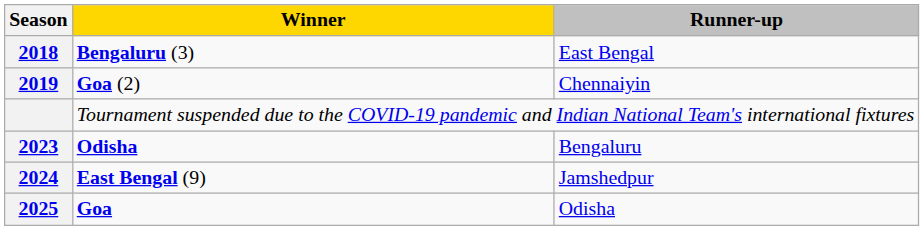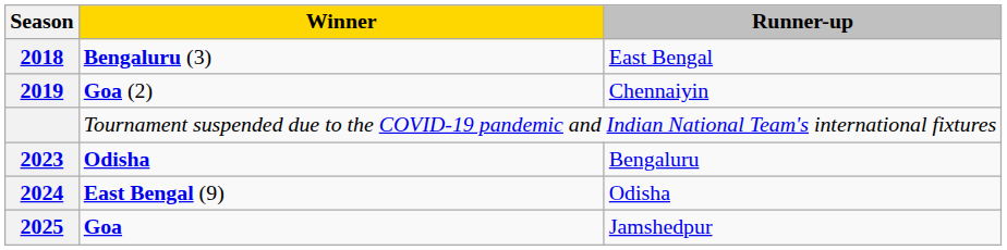 <table class="sortable plainrowheaders wikitable">
 <tr>
 <th scope=col>Season</th>
 <th scope=col style="background:gold">Winner</th>
 <th scope=col style="background:silver">Runner-up</th>
 </tr>
 <tr>
 <th scope=row style=text-align:center><a href='#'>2018</a></th>
 <td><strong><a href='#'>Bengaluru</a></strong> (3)</td>
 <td><a href='#'>East Bengal</a></td>
 </tr>
 <tr>
 <th scope=row style=text-align:center><a href='#'>2019</a></th>
 <td><strong><a href='#'>Goa</a></strong> (2)</td>
 <td><a href='#'>Chennaiyin</a></td>
 </tr>
 <tr>
 <th scope=row style=text-align:center></th>
 <td colspan="2" align="center"><em>Tournament suspended due to the <a href='#'>COVID-19 pandemic</a> and <a href='#'>Indian National Team's</a> international fixtures</em></td>
 </tr>
 <tr>
 <th scope=row style=text-align:center><a href='#'>2023</a></th>
 <td><strong><a href='#'>Odisha</a></strong></td>
 <td><a href='#'>Bengaluru</a></td>
 </tr>
 <tr>
 <th scope=row style=text-align:center><a href='#'>2024</a></th>
 <td><strong><a href='#'>East Bengal</a></strong> (9)</td>
-<td><a href='#'>Jamshedpur</a></td>
+<td><a href='#'>Odisha</a></td>
 </tr>
 <tr>
 <th scope=row style=text-align:center><a href='#'>2025</a></th>
 <td><strong><a href='#'>Goa</a></strong></td>
-<td><a href='#'>Odisha</a></td>
+<td><a href='#'>Jamshedpur</a></td>
 </tr>
 </table>
